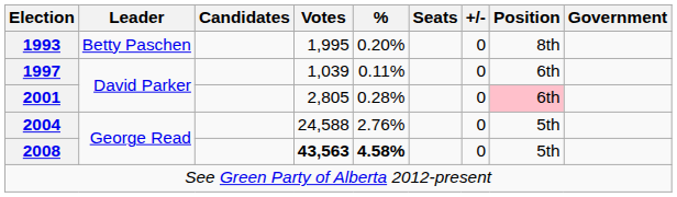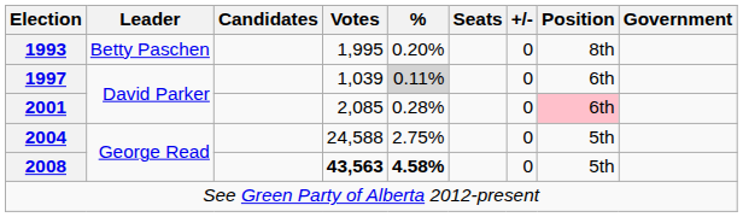 <table class="wikitable" style="text-align: right;">
 <tr>
 <th>Election</th>
 <th>Leader</th>
 <th>Candidates</th>
 <th>Votes</th>
 <th>%</th>
 <th>Seats</th>
 <th>+/-</th>
 <th>Position</th>
 <th>Government</th>
 </tr>
 <tr>
 <th><a href='#'>1993</a></th>
 <td><a href='#'>Betty Paschen</a></td>
 <td></td>
 <td>1,995</td>
 <td>0.20%</td>
 <td></td>
 <td> 0</td>
 <td> 8th</td>
 <td></td>
 </tr>
 <tr>
 <th><a href='#'>1997</a></th>
 <td rowspan=2><a href='#'>David Parker</a></td>
 <td></td>
 <td>1,039</td>
-<td>0.11%</td>
+<td style="background: lightgrey;">0.11%</td>
 <td></td>
 <td> 0</td>
 <td> 6th</td>
 <td></td>
 </tr>
 <tr>
 <th><a href='#'>2001</a></th>
 <td></td>
-<td>2,805</td>
+<td>2,085</td>
 <td>0.28%</td>
 <td></td>
 <td> 0</td>
 <td style="background: pink;"> 6th</td>
 <td></td>
 </tr>
 <tr>
 <th><a href='#'>2004</a></th>
 <td rowspan=2><a href='#'>George Read</a></td>
 <td></td>
 <td>24,588</td>
-<td>2.76%</td>
+<td>2.75%</td>
 <td></td>
 <td> 0</td>
 <td> 5th</td>
 <td></td>
 </tr>
 <tr>
 <th><a href='#'>2008</a></th>
 <td></td>
 <td><strong>43,563</strong></td>
 <td><strong>4.58%</strong></td>
 <td></td>
 <td> 0</td>
 <td> 5th</td>
 <td></td>
 </tr>
 <tr>
 <td colspan=11 align=center><em>See <a href='#'>Green Party of Alberta</a> 2012-present</em></td>
 </tr>
 </table>
